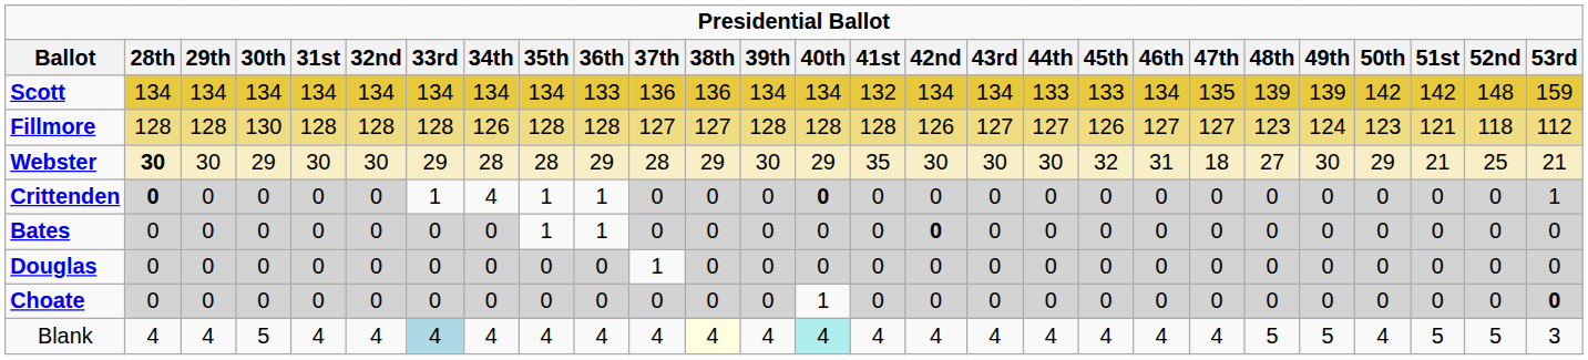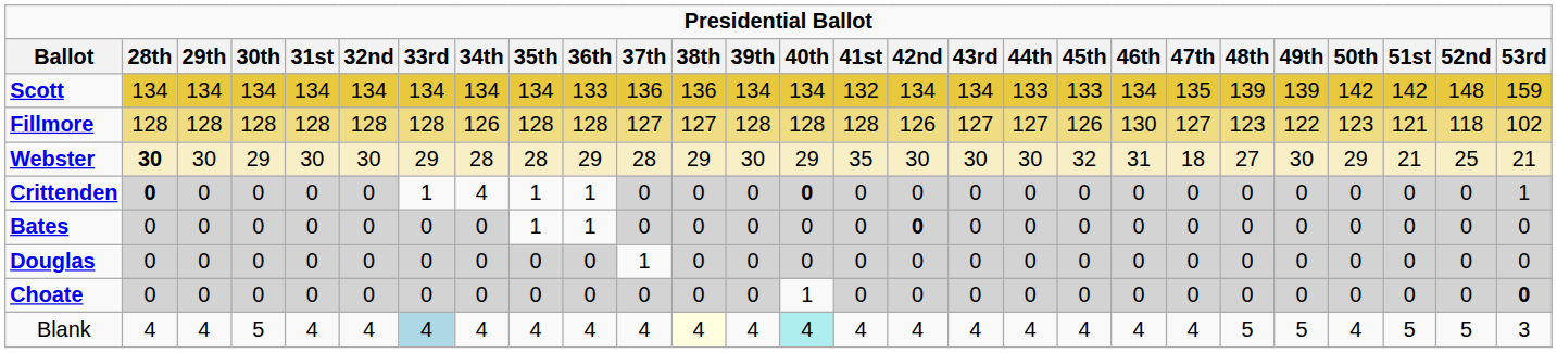 <table class="wikitable" style="text-align:center">
 <tr>
 <td colspan="27"><strong>Presidential Ballot</strong></td>
 </tr>
 <tr>
 <th>Ballot</th>
 <th>28th</th>
 <th>29th</th>
 <th>30th</th>
 <th>31st</th>
 <th>32nd</th>
 <th>33rd</th>
 <th>34th</th>
 <th>35th</th>
 <th>36th</th>
 <th>37th</th>
 <th>38th</th>
 <th>39th</th>
 <th>40th</th>
 <th>41st</th>
 <th>42nd</th>
 <th>43rd</th>
 <th>44th</th>
 <th>45th</th>
 <th>46th</th>
 <th>47th</th>
 <th>48th</th>
 <th>49th</th>
 <th>50th</th>
 <th>51st</th>
 <th>52nd</th>
 <th>53rd</th>
 </tr>
 <tr>
 <td align=left><strong><a href='#'>Scott</a></strong></td>
 <td style="background:#e8c93e;">134</td>
 <td style="background:#e8c93e;">134</td>
 <td style="background:#e8c93e;">134</td>
 <td style="background:#e8c93e;">134</td>
 <td style="background:#e8c93e;">134</td>
 <td style="background:#e8c93e;">134</td>
 <td style="background:#e8c93e;">134</td>
 <td style="background:#e8c93e;">134</td>
 <td style="background:#e8c93e;">133</td>
 <td style="background:#e8c93e;">136</td>
 <td style="background:#e8c93e;">136</td>
 <td style="background:#e8c93e;">134</td>
 <td style="background:#e8c93e;">134</td>
 <td style="background:#e8c93e;">132</td>
 <td style="background:#e8c93e;">134</td>
 <td style="background:#e8c93e;">134</td>
 <td style="background:#e8c93e;">133</td>
 <td style="background:#e8c93e;">133</td>
 <td style="background:#e8c93e;">134</td>
 <td style="background:#e8c93e;">135</td>
 <td style="background:#e8c93e;">139</td>
 <td style="background:#e8c93e;">139</td>
 <td style="background:#e8c93e;">142</td>
 <td style="background:#e8c93e;">142</td>
 <td style="background:#e8c93e;">148</td>
 <td style="background:#e8c93e;">159</td>
 </tr>
 <tr>
 <td align=left><strong><a href='#'>Fillmore</a></strong></td>
 <td style="background:#f0dc82;">128</td>
 <td style="background:#f0dc82;">128</td>
-<td style="background:#f0dc82;">130</td>
+<td style="background:#f0dc82;">128</td>
 <td style="background:#f0dc82;">128</td>
 <td style="background:#f0dc82;">128</td>
 <td style="background:#f0dc82;">128</td>
 <td style="background:#f0dc82;">126</td>
 <td style="background:#f0dc82;">128</td>
 <td style="background:#f0dc82;">128</td>
 <td style="background:#f0dc82;">127</td>
 <td style="background:#f0dc82;">127</td>
 <td style="background:#f0dc82;">128</td>
 <td style="background:#f0dc82;">128</td>
 <td style="background:#f0dc82;">128</td>
 <td style="background:#f0dc82;">126</td>
 <td style="background:#f0dc82;">127</td>
 <td style="background:#f0dc82;">127</td>
 <td style="background:#f0dc82;">126</td>
-<td style="background:#f0dc82;">127</td>
+<td style="background:#f0dc82;">130</td>
 <td style="background:#f0dc82;">127</td>
 <td style="background:#f0dc82;">123</td>
-<td style="background:#f0dc82;">124</td>
+<td style="background:#f0dc82;">122</td>
 <td style="background:#f0dc82;">123</td>
 <td style="background:#f0dc82;">121</td>
 <td style="background:#f0dc82;">118</td>
-<td style="background:#f0dc82;">112</td>
+<td style="background:#f0dc82;">102</td>
 </tr>
 <tr>
 <td align=left><strong><a href='#'>Webster</a></strong></td>
 <td style="background:#f8efc6;"><strong>30</strong></td>
 <td style="background:#f8efc6;">30</td>
 <td style="background:#f8efc6;">29</td>
 <td style="background:#f8efc6;">30</td>
 <td style="background:#f8efc6;">30</td>
 <td style="background:#f8efc6;">29</td>
 <td style="background:#f8efc6;">28</td>
 <td style="background:#f8efc6;">28</td>
 <td style="background:#f8efc6;">29</td>
 <td style="background:#f8efc6;">28</td>
 <td style="background:#f8efc6;">29</td>
 <td style="background:#f8efc6;">30</td>
 <td style="background:#f8efc6;">29</td>
 <td style="background:#f8efc6;">35</td>
 <td style="background:#f8efc6;">30</td>
 <td style="background:#f8efc6;">30</td>
 <td style="background:#f8efc6;">30</td>
 <td style="background:#f8efc6;">32</td>
 <td style="background:#f8efc6;">31</td>
 <td style="background:#f8efc6;">18</td>
 <td style="background:#f8efc6;">27</td>
 <td style="background:#f8efc6;">30</td>
 <td style="background:#f8efc6;">29</td>
 <td style="background:#f8efc6;">21</td>
 <td style="background:#f8efc6;">25</td>
 <td style="background:#f8efc6;">21</td>
 </tr>
 <tr>
 <td align=left><strong><a href='#'>Crittenden</a></strong></td>
 <td style="background:#d3d3d3"><strong>0</strong></td>
 <td style="background:#d3d3d3">0</td>
 <td style="background:#d3d3d3">0</td>
 <td style="background:#d3d3d3">0</td>
 <td style="background:#d3d3d3">0</td>
 <td>1</td>
 <td>4</td>
 <td>1</td>
 <td>1</td>
 <td style="background:#d3d3d3">0</td>
 <td style="background:#d3d3d3">0</td>
 <td style="background:#d3d3d3">0</td>
 <td style="background:#d3d3d3"><strong>0</strong></td>
 <td style="background:#d3d3d3">0</td>
 <td style="background:#d3d3d3">0</td>
 <td style="background:#d3d3d3">0</td>
 <td style="background:#d3d3d3">0</td>
 <td style="background:#d3d3d3">0</td>
 <td style="background:#d3d3d3">0</td>
 <td style="background:#d3d3d3">0</td>
 <td style="background:#d3d3d3">0</td>
 <td style="background:#d3d3d3">0</td>
 <td style="background:#d3d3d3">0</td>
 <td style="background:#d3d3d3">0</td>
 <td style="background:#d3d3d3">0</td>
 <td style="background: lightgrey;">1</td>
 </tr>
 <tr>
 <td align=left><strong><a href='#'>Bates</a></strong></td>
 <td style="background:#d3d3d3">0</td>
 <td style="background:#d3d3d3">0</td>
 <td style="background:#d3d3d3">0</td>
 <td style="background:#d3d3d3">0</td>
 <td style="background:#d3d3d3">0</td>
 <td style="background:#d3d3d3">0</td>
 <td style="background:#d3d3d3">0</td>
 <td>1</td>
 <td>1</td>
 <td style="background:#d3d3d3">0</td>
 <td style="background:#d3d3d3">0</td>
 <td style="background:#d3d3d3">0</td>
 <td style="background:#d3d3d3">0</td>
 <td style="background:#d3d3d3">0</td>
 <td style="background:#d3d3d3"><strong>0</strong></td>
 <td style="background:#d3d3d3">0</td>
 <td style="background:#d3d3d3">0</td>
 <td style="background:#d3d3d3">0</td>
 <td style="background:#d3d3d3">0</td>
 <td style="background:#d3d3d3">0</td>
 <td style="background:#d3d3d3">0</td>
 <td style="background:#d3d3d3">0</td>
 <td style="background:#d3d3d3">0</td>
 <td style="background:#d3d3d3">0</td>
 <td style="background:#d3d3d3">0</td>
 <td style="background:#d3d3d3">0</td>
 </tr>
 <tr>
 <td align=left><strong><a href='#'>Douglas</a></strong></td>
 <td style="background:#d3d3d3">0</td>
 <td style="background:#d3d3d3">0</td>
 <td style="background:#d3d3d3">0</td>
 <td style="background:#d3d3d3">0</td>
 <td style="background:#d3d3d3">0</td>
 <td style="background:#d3d3d3">0</td>
 <td style="background:#d3d3d3">0</td>
 <td style="background:#d3d3d3">0</td>
 <td style="background:#d3d3d3">0</td>
 <td>1</td>
 <td style="background:#d3d3d3">0</td>
 <td style="background:#d3d3d3">0</td>
 <td style="background:#d3d3d3">0</td>
 <td style="background:#d3d3d3">0</td>
 <td style="background:#d3d3d3">0</td>
 <td style="background:#d3d3d3">0</td>
 <td style="background:#d3d3d3">0</td>
 <td style="background:#d3d3d3">0</td>
 <td style="background:#d3d3d3">0</td>
 <td style="background:#d3d3d3">0</td>
 <td style="background:#d3d3d3">0</td>
 <td style="background:#d3d3d3">0</td>
 <td style="background:#d3d3d3">0</td>
 <td style="background:#d3d3d3">0</td>
 <td style="background:#d3d3d3">0</td>
 <td style="background:#d3d3d3">0</td>
 </tr>
 <tr>
 <td align=left><strong><a href='#'>Choate</a></strong></td>
 <td style="background:#d3d3d3">0</td>
 <td style="background:#d3d3d3">0</td>
 <td style="background:#d3d3d3">0</td>
 <td style="background:#d3d3d3">0</td>
 <td style="background:#d3d3d3">0</td>
 <td style="background:#d3d3d3">0</td>
 <td style="background:#d3d3d3">0</td>
 <td style="background:#d3d3d3">0</td>
 <td style="background:#d3d3d3">0</td>
 <td style="background:#d3d3d3">0</td>
 <td style="background:#d3d3d3">0</td>
 <td style="background:#d3d3d3">0</td>
 <td>1</td>
 <td style="background:#d3d3d3">0</td>
 <td style="background:#d3d3d3">0</td>
 <td style="background:#d3d3d3">0</td>
 <td style="background:#d3d3d3">0</td>
 <td style="background:#d3d3d3">0</td>
 <td style="background:#d3d3d3">0</td>
 <td style="background:#d3d3d3">0</td>
 <td style="background:#d3d3d3">0</td>
 <td style="background:#d3d3d3">0</td>
 <td style="background:#d3d3d3">0</td>
 <td style="background:#d3d3d3">0</td>
 <td style="background:#d3d3d3">0</td>
 <td style="background:#d3d3d3"><strong>0</strong></td>
 </tr>
 <tr>
 <td>Blank</td>
 <td>4</td>
 <td>4</td>
 <td>5</td>
 <td>4</td>
 <td>4</td>
 <td style="background: lightblue;">4</td>
 <td>4</td>
 <td>4</td>
 <td>4</td>
 <td>4</td>
 <td style="background: lightyellow;">4</td>
 <td>4</td>
 <td style="background: paleturquoise;">4</td>
 <td>4</td>
 <td>4</td>
 <td>4</td>
 <td>4</td>
 <td>4</td>
 <td>4</td>
 <td>4</td>
 <td>5</td>
 <td>5</td>
 <td>4</td>
 <td>5</td>
 <td>5</td>
 <td>3</td>
 </tr>
 </table>
